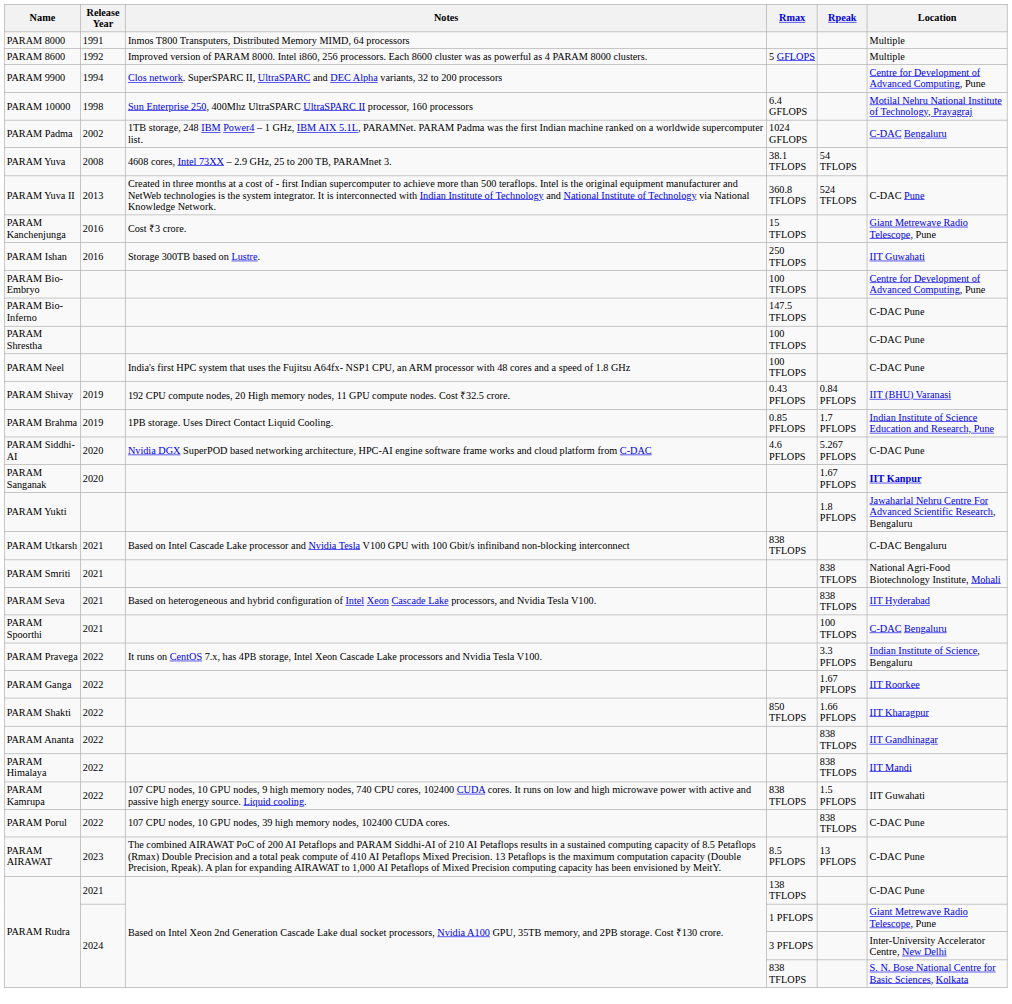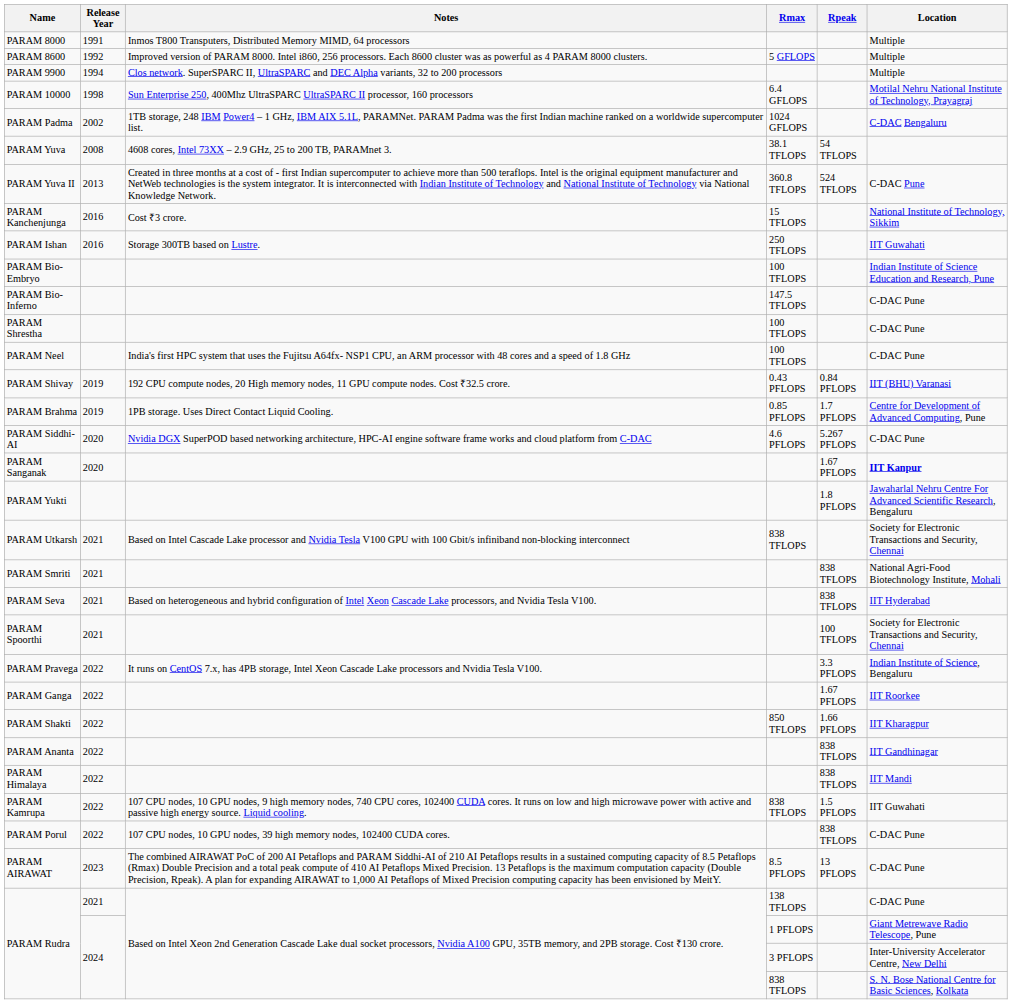 <table class="wikitable sortable">
 <tr>
 <th>Name</th>
 <th>Release Year</th>
 <th>Notes</th>
 <th><a href='#'>Rmax</a></th>
 <th><a href='#'>Rpeak</a></th>
 <th>Location</th>
 </tr>
 <tr>
 <td>PARAM 8000</td>
 <td>1991</td>
 <td>Inmos T800 Transputers, Distributed Memory MIMD, 64 processors</td>
 <td></td>
 <td></td>
 <td>Multiple</td>
 </tr>
 <tr>
 <td>PARAM 8600</td>
 <td>1992</td>
 <td>Improved version of PARAM 8000. Intel i860, 256 processors. Each 8600 cluster was as powerful as 4 PARAM 8000 clusters.</td>
 <td>5 <a href='#'>GFLOPS</a></td>
 <td></td>
 <td>Multiple</td>
 </tr>
 <tr>
 <td>PARAM 9900</td>
 <td>1994</td>
 <td><a href='#'>Clos network</a>. SuperSPARC II, <a href='#'>UltraSPARC</a> and <a href='#'>DEC Alpha</a> variants, 32 to 200 processors</td>
 <td></td>
 <td></td>
-<td><a href='#'>Centre for Development of Advanced Computing</a>, Pune</td>
+<td>Multiple</td>
 </tr>
 <tr>
 <td>PARAM 10000</td>
 <td>1998</td>
 <td><a href='#'>Sun Enterprise 250</a>, 400Mhz UltraSPARC <a href='#'>UltraSPARC II</a> processor, 160 processors</td>
 <td>6.4 GFLOPS</td>
 <td></td>
 <td><a href='#'>Motilal Nehru National Institute of Technology, Prayagraj</a></td>
 </tr>
 <tr>
 <td>PARAM Padma</td>
 <td>2002</td>
 <td>1TB storage, 248 <a href='#'>IBM</a> <a href='#'>Power4</a> – 1 GHz, <a href='#'>IBM AIX 5.1L</a>, PARAMNet. PARAM Padma was the first Indian machine ranked on a worldwide supercomputer list.</td>
 <td>1024 GFLOPS</td>
 <td></td>
 <td><a href='#'>C-DAC</a> <a href='#'>Bengaluru</a></td>
 </tr>
 <tr>
 <td>PARAM Yuva</td>
 <td>2008</td>
 <td>4608 cores, <a href='#'>Intel 73XX</a> – 2.9 GHz, 25 to 200 TB, PARAMnet 3.</td>
 <td>38.1 TFLOPS</td>
 <td>54 TFLOPS</td>
 <td></td>
 </tr>
 <tr>
 <td>PARAM Yuva II</td>
 <td>2013</td>
 <td>Created in three months at a cost of  - first Indian supercomputer to achieve more than 500 teraflops. Intel is the original equipment manufacturer and NetWeb technologies is the system integrator. It is interconnected with <a href='#'>Indian Institute of Technology</a> and <a href='#'>National Institute of Technology</a> via National Knowledge Network.</td>
 <td>360.8 TFLOPS</td>
 <td>524 TFLOPS</td>
 <td>C-DAC <a href='#'>Pune</a></td>
 </tr>
 <tr>
 <td>PARAM Kanchenjunga</td>
 <td>2016</td>
 <td>Cost ₹3 crore.</td>
 <td>15 TFLOPS</td>
 <td></td>
-<td><a href='#'>Giant Metrewave Radio Telescope</a>, Pune</td>
+<td><a href='#'>National Institute of Technology, Sikkim</a></td>
 </tr>
 <tr>
 <td>PARAM Ishan</td>
 <td>2016</td>
 <td>Storage 300TB based on <a href='#'>Lustre</a>.</td>
 <td>250 TFLOPS</td>
 <td></td>
 <td><a href='#'>IIT Guwahati</a></td>
 </tr>
 <tr>
 <td>PARAM Bio-Embryo</td>
 <td></td>
 <td></td>
 <td>100 TFLOPS</td>
 <td></td>
-<td><a href='#'>Centre for Development of Advanced Computing</a>, Pune</td>
+<td><a href='#'>Indian Institute of Science Education and Research, Pune</a></td>
 </tr>
 <tr>
 <td>PARAM Bio-Inferno</td>
 <td></td>
 <td></td>
 <td>147.5 TFLOPS</td>
 <td></td>
 <td>C-DAC Pune</td>
 </tr>
 <tr>
 <td>PARAM Shrestha</td>
 <td></td>
 <td></td>
 <td>100 TFLOPS</td>
 <td></td>
 <td>C-DAC Pune</td>
 </tr>
 <tr>
 <td>PARAM Neel</td>
 <td></td>
 <td>India's first HPC system that uses the Fujitsu A64fx- NSP1 CPU, an ARM processor with 48 cores and a speed of 1.8 GHz</td>
 <td>100 TFLOPS</td>
 <td></td>
 <td>C-DAC Pune</td>
 </tr>
 <tr>
 <td>PARAM Shivay</td>
 <td>2019</td>
 <td>192 CPU compute nodes, 20 High memory nodes, 11 GPU compute nodes. Cost ₹32.5 crore.</td>
 <td>0.43 PFLOPS</td>
 <td>0.84 PFLOPS</td>
 <td><a href='#'>IIT (BHU) Varanasi</a></td>
 </tr>
 <tr>
 <td>PARAM Brahma</td>
 <td>2019</td>
 <td>1PB storage. Uses Direct Contact Liquid Cooling.</td>
 <td>0.85 PFLOPS</td>
 <td>1.7 PFLOPS</td>
-<td><a href='#'>Indian Institute of Science Education and Research, Pune</a></td>
+<td><a href='#'>Centre for Development of Advanced Computing</a>, Pune</td>
 </tr>
 <tr>
 <td>PARAM Siddhi-AI</td>
 <td>2020</td>
 <td><a href='#'>Nvidia DGX</a> SuperPOD based networking architecture, HPC-AI engine software frame works and cloud platform from <a href='#'>C-DAC</a></td>
 <td>4.6 PFLOPS</td>
 <td>5.267 PFLOPS</td>
 <td>C-DAC Pune</td>
 </tr>
 <tr>
 <td>PARAM Sanganak</td>
 <td>2020</td>
 <td></td>
 <td></td>
 <td>1.67 PFLOPS</td>
 <td><strong><a href='#'>IIT Kanpur</a></strong></td>
 </tr>
 <tr>
 <td>PARAM Yukti</td>
 <td></td>
 <td></td>
 <td></td>
 <td>1.8 PFLOPS</td>
 <td><a href='#'>Jawaharlal Nehru Centre For Advanced Scientific Research</a>, Bengaluru</td>
 </tr>
 <tr>
 <td>PARAM Utkarsh</td>
 <td>2021</td>
 <td>Based on Intel Cascade Lake processor and <a href='#'>Nvidia Tesla</a> V100 GPU with 100 Gbit/s infiniband non-blocking interconnect</td>
 <td>838 TFLOPS</td>
 <td></td>
-<td>C-DAC Bengaluru</td>
+<td>Society for Electronic Transactions and Security, <a href='#'>Chennai</a></td>
 </tr>
 <tr>
 <td>PARAM Smriti</td>
 <td>2021</td>
 <td></td>
 <td></td>
 <td>838 TFLOPS</td>
 <td>National Agri-Food Biotechnology Institute, <a href='#'>Mohali</a></td>
 </tr>
 <tr>
 <td>PARAM Seva</td>
 <td>2021</td>
 <td>Based on heterogeneous and hybrid configuration of <a href='#'>Intel</a> <a href='#'>Xeon</a> <a href='#'>Cascade Lake</a> processors, and Nvidia Tesla V100.</td>
 <td></td>
 <td>838 TFLOPS</td>
 <td><a href='#'>IIT Hyderabad</a></td>
 </tr>
 <tr>
 <td>PARAM Spoorthi</td>
 <td>2021</td>
 <td></td>
 <td></td>
 <td>100 TFLOPS</td>
-<td><a href='#'>C-DAC</a> <a href='#'>Bengaluru</a></td>
+<td>Society for Electronic Transactions and Security, <a href='#'>Chennai</a></td>
 </tr>
 <tr>
 <td>PARAM Pravega</td>
 <td>2022</td>
 <td>It runs on <a href='#'>CentOS</a> 7.x, has 4PB storage, Intel Xeon Cascade Lake processors and Nvidia Tesla V100.</td>
 <td></td>
 <td>3.3 PFLOPS</td>
 <td><a href='#'>Indian Institute of Science</a>, Bengaluru</td>
 </tr>
 <tr>
 <td>PARAM Ganga</td>
 <td>2022</td>
 <td></td>
 <td></td>
 <td>1.67 PFLOPS</td>
 <td><a href='#'>IIT Roorkee</a></td>
 </tr>
 <tr>
 <td>PARAM Shakti</td>
 <td>2022</td>
 <td></td>
 <td>850 TFLOPS</td>
 <td>1.66 PFLOPS</td>
 <td><a href='#'>IIT Kharagpur</a></td>
 </tr>
 <tr>
 <td>PARAM Ananta</td>
 <td>2022</td>
 <td></td>
 <td></td>
 <td>838 TFLOPS</td>
 <td><a href='#'>IIT Gandhinagar</a></td>
 </tr>
 <tr>
 <td>PARAM Himalaya</td>
 <td>2022</td>
 <td></td>
 <td></td>
 <td>838 TFLOPS</td>
 <td><a href='#'>IIT Mandi</a></td>
 </tr>
 <tr>
 <td>PARAM Kamrupa</td>
 <td>2022</td>
 <td>107 CPU nodes, 10 GPU nodes, 9 high memory nodes, 740 CPU cores, 102400 <a href='#'>CUDA</a> cores. It runs on low and high microwave power with active and passive high energy source. <a href='#'>Liquid cooling</a>.</td>
 <td>838 TFLOPS</td>
 <td>1.5 PFLOPS</td>
 <td>IIT Guwahati</td>
 </tr>
 <tr>
 <td>PARAM Porul</td>
 <td>2022</td>
 <td>107 CPU nodes, 10 GPU nodes, 39 high memory nodes, 102400 CUDA cores.</td>
 <td></td>
 <td>838 TFLOPS</td>
 <td>C-DAC Pune</td>
 </tr>
 <tr>
 <td>PARAM AIRAWAT</td>
 <td>2023</td>
 <td>The combined AIRAWAT PoC of 200 AI Petaflops and PARAM Siddhi-AI of 210 AI Petaflops results in a sustained computing capacity of 8.5 Petaflops (Rmax) Double Precision and a total peak compute of 410 AI Petaflops Mixed Precision. 13 Petaflops is the maximum computation capacity (Double Precision, Rpeak). A plan for expanding AIRAWAT to 1,000 AI Petaflops of Mixed Precision computing capacity has been envisioned by MeitY.</td>
 <td>8.5 PFLOPS</td>
 <td>13 PFLOPS</td>
 <td>C-DAC Pune</td>
 </tr>
 <tr>
 <td rowspan="4">PARAM Rudra</td>
 <td>2021</td>
 <td rowspan="4">Based on Intel Xeon 2nd Generation Cascade Lake dual socket processors, <a href='#'>Nvidia A100</a> GPU, 35TB memory, and 2PB storage. Cost ₹130 crore.</td>
 <td>138 TFLOPS</td>
 <td></td>
 <td>C-DAC Pune</td>
 </tr>
 <tr>
 <td rowspan="3">2024</td>
 <td>1 PFLOPS</td>
 <td></td>
 <td><a href='#'>Giant Metrewave Radio Telescope</a>, Pune</td>
 </tr>
 <tr>
 <td>3 PFLOPS</td>
 <td></td>
 <td>Inter-University Accelerator Centre, <a href='#'>New Delhi</a></td>
 </tr>
 <tr>
 <td>838 TFLOPS</td>
 <td></td>
 <td><a href='#'>S. N. Bose National Centre for Basic Sciences</a>, <a href='#'>Kolkata</a></td>
 </tr>
 </table>
